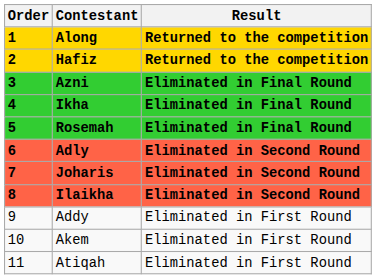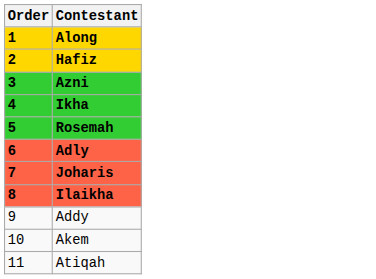 <table class="wikitable sortable">
 <tr>
 <th>Order</th>
 <th>Contestant</th>
-<th>Result</th>
 </tr>
 <tr>
 <td style="background:gold;"><strong>1</strong></td>
 <td style="background:gold;"><strong>Along</strong></td>
-<td style="background:gold;"><strong>Returned to the competition</strong></td>
 </tr>
 <tr>
 <td style="background:gold;"><strong>2</strong></td>
 <td style="background:gold;"><strong>Hafiz</strong></td>
-<td style="background:gold;"><strong>Returned to the competition</strong></td>
 </tr>
 <tr>
 <td style="background:limegreen;"><strong>3</strong></td>
 <td style="background:limegreen;"><strong>Azni</strong></td>
-<td style="background:limegreen;"><strong>Eliminated in Final Round</strong></td>
 </tr>
 <tr>
 <td style="background:limegreen;"><strong>4</strong></td>
 <td style="background:limegreen;"><strong>Ikha</strong></td>
-<td style="background:limegreen;"><strong>Eliminated in Final Round</strong></td>
 </tr>
 <tr>
 <td style="background:limegreen;"><strong>5</strong></td>
 <td style="background:limegreen;"><strong>Rosemah</strong></td>
-<td style="background:limegreen;"><strong>Eliminated in Final Round</strong></td>
 </tr>
 <tr>
 <td style="background:tomato;"><strong>6</strong></td>
 <td style="background:tomato;"><strong>Adly</strong></td>
-<td style="background:tomato;"><strong>Eliminated in Second Round</strong></td>
 </tr>
 <tr>
 <td style="background:tomato;"><strong>7</strong></td>
 <td style="background:tomato;"><strong>Joharis</strong></td>
-<td style="background:tomato;"><strong>Eliminated in Second Round</strong></td>
 </tr>
 <tr>
 <td style="background:tomato;"><strong>8</strong></td>
 <td style="background:tomato;"><strong>Ilaikha</strong></td>
-<td style="background:tomato;"><strong>Eliminated in Second Round</strong></td>
 </tr>
 <tr>
 <td>9</td>
 <td>Addy</td>
-<td>Eliminated in First Round</td>
 </tr>
 <tr>
 <td>10</td>
 <td>Akem</td>
-<td>Eliminated in First Round</td>
 </tr>
 <tr>
 <td>11</td>
 <td>Atiqah</td>
-<td>Eliminated in First Round</td>
 </tr>
 </table>
